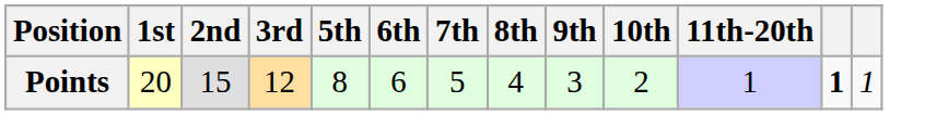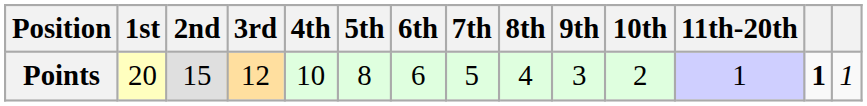 <table class="wikitable" style="font-size: 85%;">
 <tr>
 <th>Position</th>
 <th>1st</th>
 <th>2nd</th>
 <th>3rd</th>
+<th>4th</th>
 <th>5th</th>
 <th>6th</th>
 <th>7th</th>
 <th>8th</th>
 <th>9th</th>
 <th>10th</th>
 <th>11th-20th</th>
 <th></th>
 <th></th>
 </tr>
 <tr align="center">
 <th>Points</th>
 <td style="background:#FFFFBF;">20</td>
 <td style="background:#DFDFDF;">15</td>
 <td style="background:#FFDF9F;">12</td>
+<td style="background:#DFFFDF;">10</td>
 <td style="background:#DFFFDF;">8</td>
 <td style="background:#DFFFDF;">6</td>
 <td style="background:#DFFFDF;">5</td>
 <td style="background:#DFFFDF;">4</td>
 <td style="background:#DFFFDF;">3</td>
 <td style="background:#DFFFDF;">2</td>
 <td style="background:#cfcfff;">1</td>
 <td><strong>1</strong></td>
 <td><em>1</em></td>
 </tr>
 </table>
